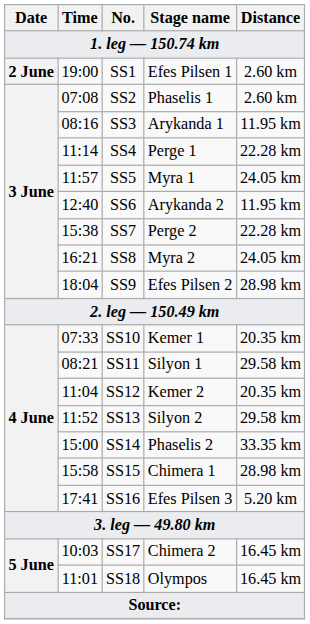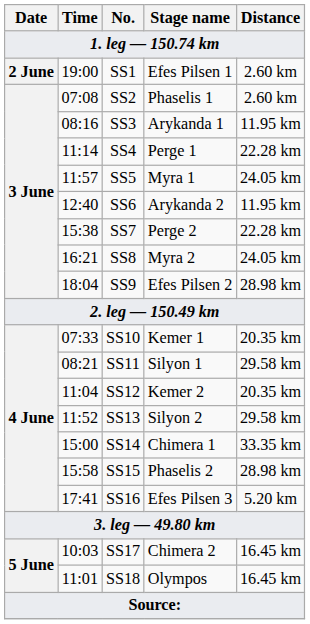 <table class="wikitable" style="font-size: 85%;">
 <tr>
 <th>Date</th>
 <th>Time</th>
 <th>No.</th>
 <th>Stage name</th>
 <th>Distance</th>
 </tr>
 <tr>
 <td style="background-color:#EAECF0; text-align:center" colspan="5"><strong><em>1. leg — 150.74 km</em></strong></td>
 </tr>
 <tr>
 <th rowspan="1">2 June</th>
 <td align="center">19:00</td>
 <td align="center">SS1</td>
 <td>Efes Pilsen 1</td>
 <td align="center">2.60 km</td>
 </tr>
 <tr>
 <th rowspan="8">3 June</th>
 <td align="center">07:08</td>
 <td align="center">SS2</td>
 <td>Phaselis 1</td>
 <td align="center">2.60 km</td>
 </tr>
 <tr>
 <td align="center">08:16</td>
 <td align="center">SS3</td>
 <td>Arykanda 1</td>
 <td align="center">11.95 km</td>
 </tr>
 <tr>
 <td align="center">11:14</td>
 <td align="center">SS4</td>
 <td>Perge 1</td>
 <td align="center">22.28 km</td>
 </tr>
 <tr>
 <td align="center">11:57</td>
 <td align="center">SS5</td>
 <td>Myra 1</td>
 <td align="center">24.05 km</td>
 </tr>
 <tr>
 <td align="center">12:40</td>
 <td align="center">SS6</td>
 <td>Arykanda 2</td>
 <td align="center">11.95 km</td>
 </tr>
 <tr>
 <td align="center">15:38</td>
 <td align="center">SS7</td>
 <td>Perge 2</td>
 <td align="center">22.28 km</td>
 </tr>
 <tr>
 <td align="center">16:21</td>
 <td align="center">SS8</td>
 <td>Myra 2</td>
 <td align="center">24.05 km</td>
 </tr>
 <tr>
 <td align="center">18:04</td>
 <td align="center">SS9</td>
 <td>Efes Pilsen 2</td>
 <td align="center">28.98 km</td>
 </tr>
 <tr>
 <td style="background-color:#EAECF0; text-align:center" colspan="5"><strong><em>2. leg — 150.49 km</em></strong></td>
 </tr>
 <tr>
 <th rowspan="7">4 June</th>
 <td align="center">07:33</td>
 <td align="center">SS10</td>
 <td>Kemer 1</td>
 <td align="center">20.35 km</td>
 </tr>
 <tr>
 <td align="center">08:21</td>
 <td align="center">SS11</td>
 <td>Silyon 1</td>
 <td align="center">29.58 km</td>
 </tr>
 <tr>
 <td align="center">11:04</td>
 <td align="center">SS12</td>
 <td>Kemer 2</td>
 <td align="center">20.35 km</td>
 </tr>
 <tr>
 <td align="center">11:52</td>
 <td align="center">SS13</td>
 <td>Silyon 2</td>
 <td align="center">29.58 km</td>
 </tr>
 <tr>
 <td align="center">15:00</td>
 <td align="center">SS14</td>
-<td>Phaselis 2</td>
+<td>Chimera 1</td>
 <td align="center">33.35 km</td>
 </tr>
 <tr>
 <td align="center">15:58</td>
 <td align="center">SS15</td>
-<td>Chimera 1</td>
+<td>Phaselis 2</td>
 <td align="center">28.98 km</td>
 </tr>
 <tr>
 <td align="center">17:41</td>
 <td align="center">SS16</td>
 <td>Efes Pilsen 3</td>
 <td align="center">5.20 km</td>
 </tr>
 <tr>
 <td style="background-color:#EAECF0; text-align:center" colspan="5"><strong><em>3. leg — 49.80 km</em></strong></td>
 </tr>
 <tr>
 <th rowspan="2">5 June</th>
 <td align="center">10:03</td>
 <td align="center">SS17</td>
 <td>Chimera 2</td>
 <td align="center">16.45 km</td>
 </tr>
 <tr>
 <td align="center">11:01</td>
 <td align="center">SS18</td>
 <td>Olympos</td>
 <td align="center">16.45 km</td>
 </tr>
 <tr>
 <td style="background-color:#EAECF0; text-align:center" colspan="5"><strong>Source:</strong></td>
 </tr>
 <tr>
 </tr>
 </table>
